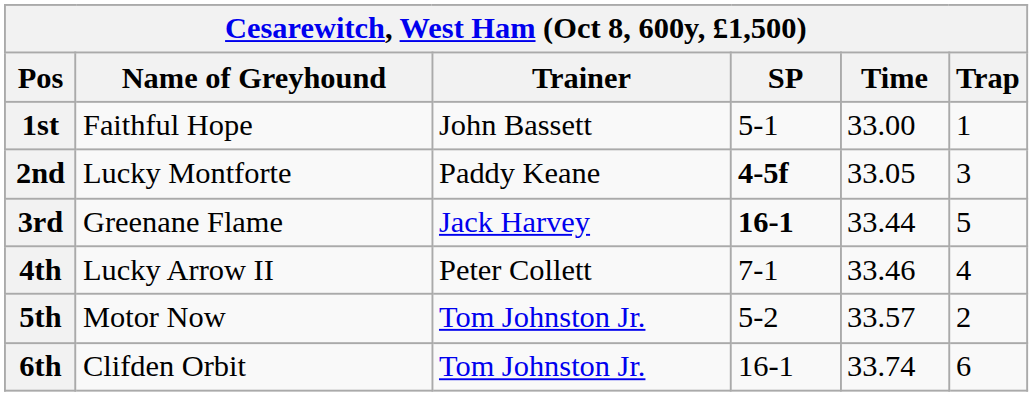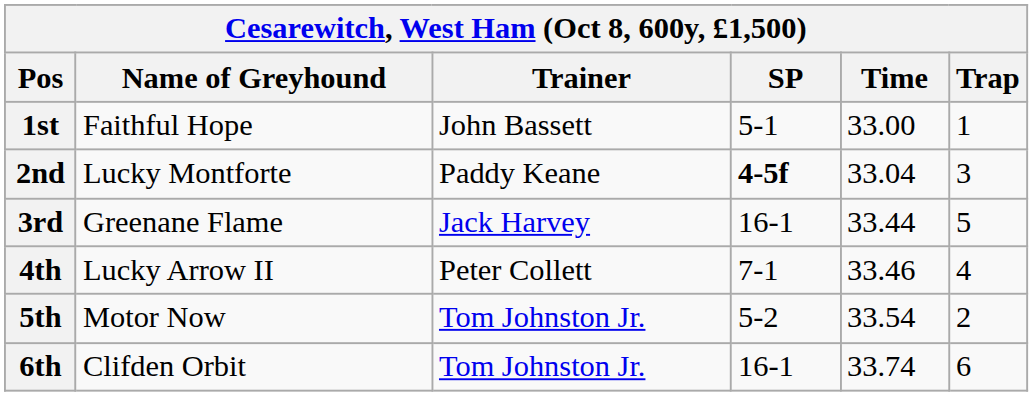 <table class="wikitable">
 <tr>
 <th colspan="6"><a href='#'>Cesarewitch</a>, <a href='#'>West Ham</a> (Oct 8, 600y, £1,500)</th>
 </tr>
 <tr>
 <th width=30>Pos</th>
 <th width=180>Name of Greyhound</th>
 <th width=150>Trainer</th>
 <th width=50>SP</th>
 <th width=50>Time</th>
 <th width=30>Trap</th>
 </tr>
 <tr>
 <th>1st</th>
 <td>Faithful Hope</td>
 <td>John Bassett</td>
 <td>5-1</td>
 <td>33.00</td>
 <td>1</td>
 </tr>
 <tr>
 <th>2nd</th>
 <td>Lucky Montforte</td>
 <td>Paddy Keane</td>
 <td><strong>4-5f</strong></td>
-<td>33.05</td>
+<td>33.04</td>
 <td>3</td>
 </tr>
 <tr>
 <th>3rd</th>
 <td>Greenane Flame</td>
 <td><a href='#'>Jack Harvey</a></td>
-<td><strong>16-1</strong></td>
+<td>16-1</td>
 <td>33.44</td>
 <td>5</td>
 </tr>
 <tr>
 <th>4th</th>
 <td>Lucky Arrow II</td>
 <td>Peter Collett</td>
 <td>7-1</td>
 <td>33.46</td>
 <td>4</td>
 </tr>
 <tr>
 <th>5th</th>
 <td>Motor Now</td>
 <td><a href='#'>Tom Johnston Jr.</a></td>
 <td>5-2</td>
-<td>33.57</td>
+<td>33.54</td>
 <td>2</td>
 </tr>
 <tr>
 <th>6th</th>
 <td>Clifden Orbit</td>
 <td><a href='#'>Tom Johnston Jr.</a></td>
 <td>16-1</td>
 <td>33.74</td>
 <td>6</td>
 </tr>
 </table>
